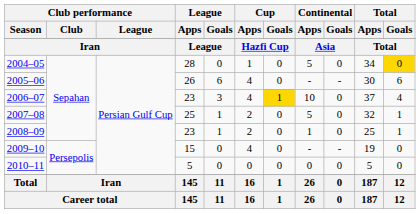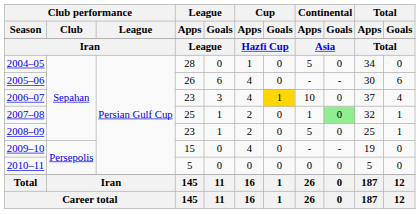 <table class="wikitable" style="text-align:center">
 <tr>
 <th colspan=3>Club performance</th>
 <th colspan=2>League</th>
 <th colspan=2>Cup</th>
 <th colspan=2>Continental</th>
 <th colspan=2>Total</th>
 </tr>
 <tr>
 <th>Season</th>
 <th>Club</th>
 <th>League</th>
 <th>Apps</th>
 <th>Goals</th>
 <th>Apps</th>
 <th>Goals</th>
 <th>Apps</th>
 <th>Goals</th>
 <th>Apps</th>
 <th>Goals</th>
 </tr>
 <tr>
 </tr>
 <tr>
 <th colspan=3>Iran</th>
 <th colspan=2>League</th>
 <th colspan=2><a href='#'>Hazfi Cup</a></th>
 <th colspan=2><a href='#'>Asia</a></th>
 <th colspan=2>Total</th>
 </tr>
 <tr>
 <td><a href='#'>2004–05</a></td>
 <td rowspan="5"><a href='#'>Sepahan</a></td>
 <td rowspan="7"><a href='#'>Persian Gulf Cup</a></td>
 <td>28</td>
 <td>0</td>
 <td>1</td>
 <td>0</td>
 <td>5</td>
 <td>0</td>
 <td>34</td>
-<td style="background: gold;">0</td>
+<td>0</td>
 </tr>
 <tr>
 <td><a href='#'>2005–06</a></td>
 <td>26</td>
 <td>6</td>
 <td>4</td>
 <td>0</td>
 <td>-</td>
 <td>-</td>
 <td>30</td>
 <td>6</td>
 </tr>
 <tr>
 <td><a href='#'>2006–07</a></td>
 <td>23</td>
 <td>3</td>
 <td>4</td>
 <td style="background: gold;">1</td>
 <td>10</td>
 <td>0</td>
 <td>37</td>
 <td>4</td>
 </tr>
 <tr>
 <td><a href='#'>2007–08</a></td>
 <td>25</td>
 <td>1</td>
 <td>2</td>
 <td>0</td>
-<td>5</td>
-<td>0</td>
+<td>1</td>
+<td style="background: lightgreen;">0</td>
 <td>32</td>
 <td>1</td>
 </tr>
 <tr>
 <td><a href='#'>2008–09</a></td>
 <td>23</td>
 <td>1</td>
 <td>2</td>
 <td>0</td>
-<td>1</td>
+<td>5</td>
 <td>0</td>
 <td>25</td>
 <td>1</td>
 </tr>
 <tr>
 <td><a href='#'>2009–10</a></td>
 <td rowspan="2"><a href='#'>Persepolis</a></td>
 <td>15</td>
 <td>0</td>
 <td>4</td>
 <td>0</td>
 <td>-</td>
 <td>-</td>
 <td>19</td>
 <td>0</td>
 </tr>
 <tr>
 <td><a href='#'>2010–11</a></td>
 <td>5</td>
 <td>0</td>
 <td>0</td>
 <td>0</td>
 <td>0</td>
 <td>0</td>
 <td>5</td>
 <td>0</td>
 </tr>
 <tr>
 </tr>
 <tr>
 <th rowspan=1>Total</th>
 <th colspan=2>Iran</th>
 <th>145</th>
 <th>11</th>
 <th>16</th>
 <th>1</th>
 <th>26</th>
 <th>0</th>
 <th>187</th>
 <th>12</th>
 </tr>
 <tr>
 <th colspan=3>Career total</th>
 <th>145</th>
 <th>11</th>
 <th>16</th>
 <th>1</th>
 <th>26</th>
 <th>0</th>
 <th>187</th>
 <th>12</th>
 </tr>
 </table>
